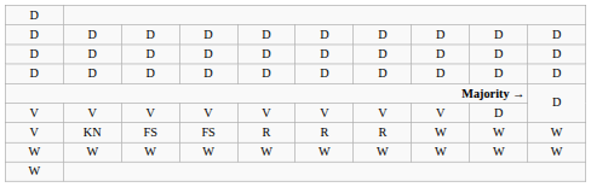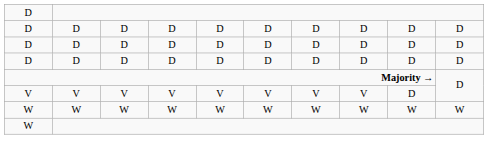 <table class="wikitable" style="text-align:center" width=750px>
 <tr>
 <td>D</td>
 <td colspan=9> </td>
 </tr>
 <tr>
 <td width=50px >D</td>
 <td width=50px >D</td>
 <td width=50px >D</td>
 <td width=50px >D</td>
 <td width=50px >D</td>
 <td width=50px >D</td>
 <td width=50px >D</td>
 <td width=50px >D</td>
 <td width=50px >D</td>
 <td width=50px >D</td>
 </tr>
 <tr>
 <td>D</td>
 <td>D</td>
 <td>D</td>
 <td>D</td>
 <td>D</td>
 <td>D</td>
 <td>D</td>
 <td>D</td>
 <td>D</td>
 <td>D</td>
 </tr>
 <tr>
 <td>D</td>
 <td>D</td>
 <td>D</td>
 <td>D</td>
 <td>D<br></td>
 <td>D<br></td>
 <td>D<br></td>
 <td>D<br></td>
 <td>D<br></td>
 <td>D<br></td>
 </tr>
 <tr>
 <td colspan=9 align=right><strong>Majority →</strong></td>
 <td rowspan=2 >D<br></td>
 </tr>
 <tr>
 <td>V</td>
 <td>V</td>
 <td>V</td>
 <td>V<br></td>
 <td>V<br></td>
 <td>V<br></td>
 <td>V<br></td>
 <td>V<br></td>
 <td>D<br></td>
 </tr>
 <tr>
-<td>V<br></td>
-<td>KN</td>
-<td>FS<br></td>
-<td>FS</td>
-<td>R<br></td>
-<td>R<br></td>
-<td>R<br></td>
-<td>W<br></td>
-<td>W<br></td>
-<td>W<br></td>
-</tr>
-<tr>
 <td>W</td>
 <td>W</td>
 <td>W</td>
 <td>W</td>
 <td>W</td>
 <td>W</td>
 <td>W</td>
 <td>W</td>
 <td>W</td>
 <td>W</td>
 </tr>
 <tr>
 <td>W</td>
 <td colspan=9> </td>
 </tr>
 </table>
